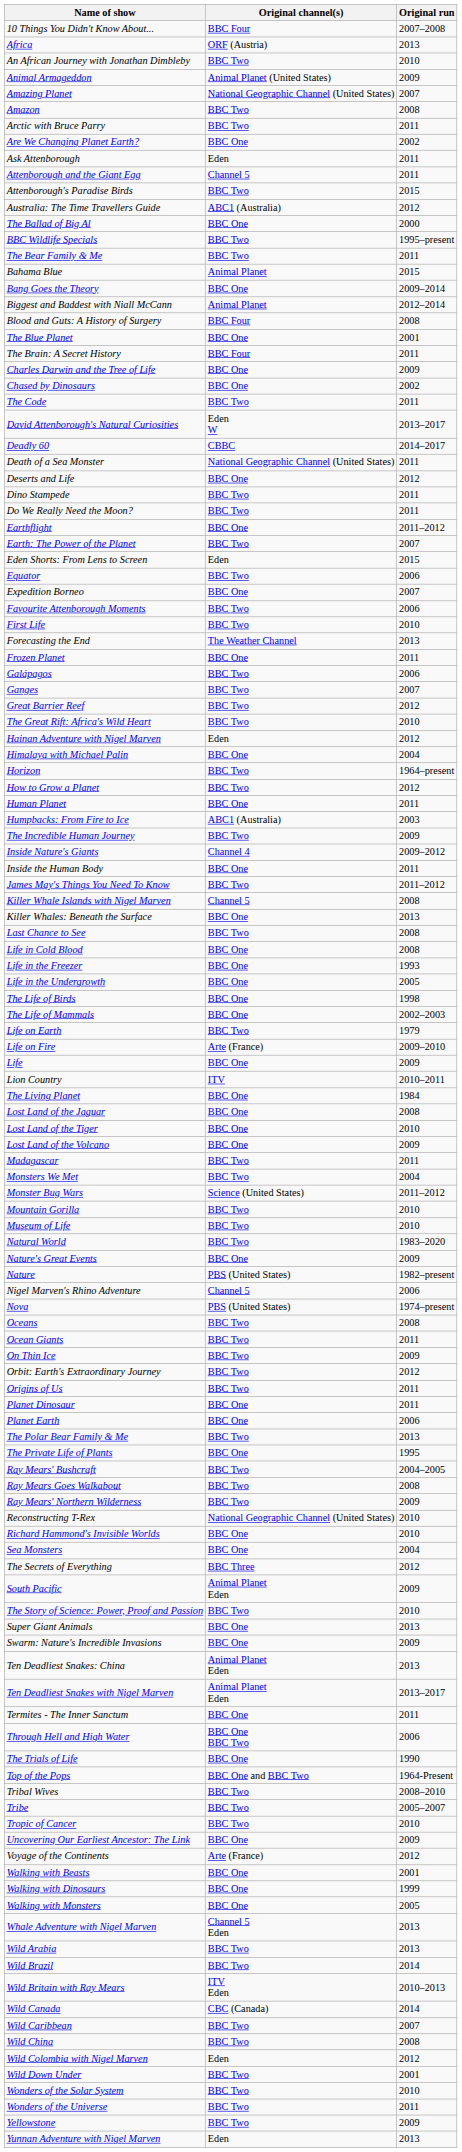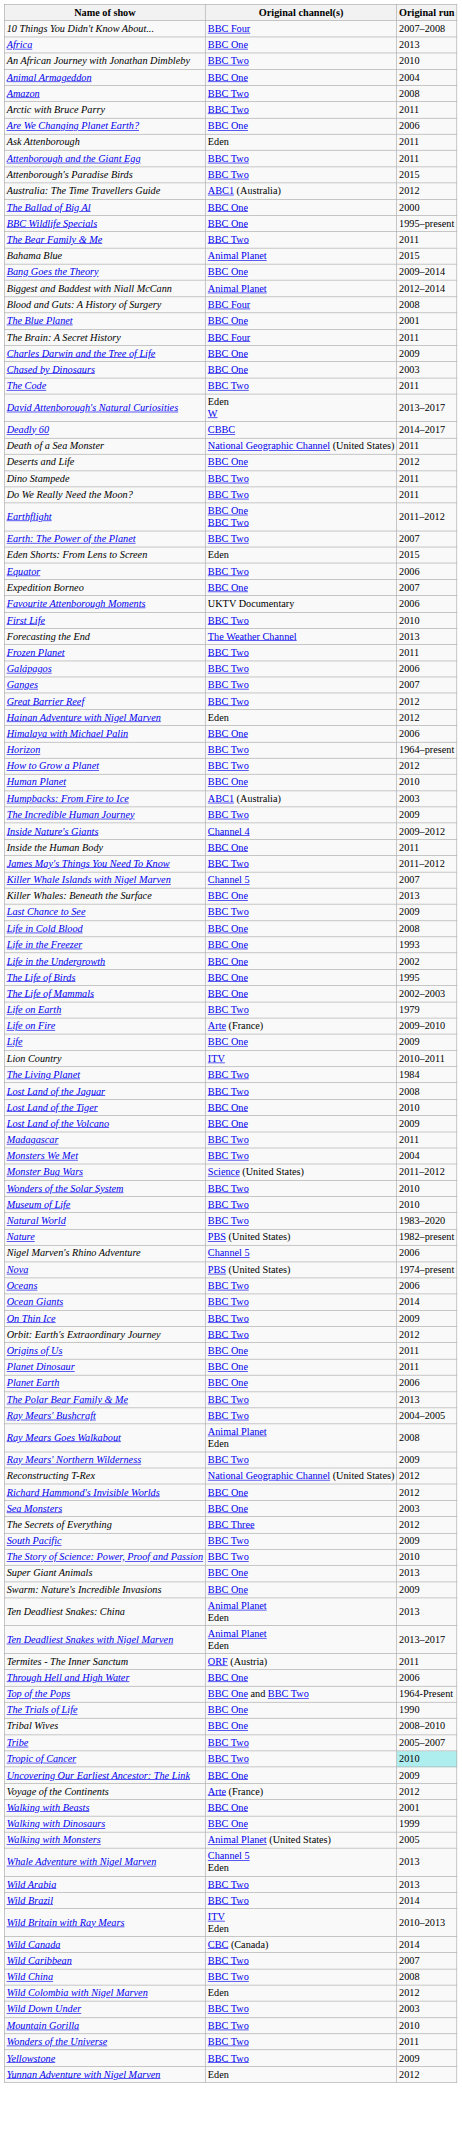 <table class="wikitable sortable sticky-header">
 <tr>
 <th>Name of show</th>
 <th>Original channel(s)</th>
 <th>Original run</th>
 </tr>
 <tr>
 <td><em>10 Things You Didn't Know About...</em></td>
 <td><a href='#'>BBC Four</a></td>
 <td>2007–2008</td>
 </tr>
 <tr>
 <td><em><a href='#'>Africa</a></em></td>
-<td><a href='#'>ORF</a> (Austria)</td>
+<td><a href='#'>BBC One</a></td>
 <td>2013</td>
 </tr>
 <tr>
 <td><em>An African Journey with Jonathan Dimbleby</em></td>
 <td><a href='#'>BBC Two</a></td>
 <td>2010</td>
 </tr>
 <tr>
 <td><em><a href='#'>Animal Armageddon</a></em></td>
-<td><a href='#'>Animal Planet</a> (United States)</td>
-<td>2009</td>
-</tr>
-<tr>
-<td><em><a href='#'>Amazing Planet</a></em></td>
-<td><a href='#'>National Geographic Channel</a> (United States)</td>
-<td>2007</td>
+<td><a href='#'>BBC One</a></td>
+<td>2004</td>
 </tr>
 <tr>
 <td><em><a href='#'>Amazon</a></em></td>
 <td><a href='#'>BBC Two</a></td>
 <td>2008</td>
 </tr>
 <tr>
 <td><em>Arctic with Bruce Parry</em></td>
 <td><a href='#'>BBC Two</a></td>
 <td>2011</td>
 </tr>
 <tr>
 <td><em><a href='#'>Are We Changing Planet Earth?</a></em></td>
 <td><a href='#'>BBC One</a></td>
-<td>2002</td>
+<td>2006</td>
 </tr>
 <tr>
 <td><em>Ask Attenborough</em></td>
 <td>Eden</td>
 <td>2011</td>
 </tr>
 <tr>
 <td><em><a href='#'>Attenborough and the Giant Egg</a></em></td>
-<td><a href='#'>Channel 5</a></td>
+<td><a href='#'>BBC Two</a></td>
 <td>2011</td>
 </tr>
 <tr>
 <td><em>Attenborough's Paradise Birds</em></td>
 <td><a href='#'>BBC Two</a></td>
 <td>2015</td>
 </tr>
 <tr>
 <td><em>Australia: The Time Travellers Guide</em></td>
 <td><a href='#'>ABC1</a> (Australia)</td>
 <td>2012</td>
 </tr>
 <tr>
 <td><em><a href='#'>The Ballad of Big Al</a></em></td>
 <td><a href='#'>BBC One</a></td>
 <td>2000</td>
 </tr>
 <tr>
 <td><em><a href='#'>BBC Wildlife Specials</a></em></td>
-<td><a href='#'>BBC Two</a></td>
+<td><a href='#'>BBC One</a></td>
 <td>1995–present</td>
 </tr>
 <tr>
 <td><em><a href='#'>The Bear Family & Me</a></em></td>
 <td><a href='#'>BBC Two</a></td>
 <td>2011</td>
 </tr>
 <tr>
 <td><em>Bahama Blue</em></td>
 <td><a href='#'>Animal Planet</a></td>
 <td>2015</td>
 </tr>
 <tr>
 <td><em><a href='#'>Bang Goes the Theory</a></em></td>
 <td><a href='#'>BBC One</a></td>
 <td>2009–2014</td>
 </tr>
 <tr>
 <td><em>Biggest and Baddest with Niall McCann</em></td>
 <td><a href='#'>Animal Planet</a></td>
 <td>2012–2014</td>
 </tr>
 <tr>
 <td><em>Blood and Guts: A History of Surgery</em></td>
 <td><a href='#'>BBC Four</a></td>
 <td>2008</td>
 </tr>
 <tr>
 <td><em><a href='#'>The Blue Planet</a></em></td>
 <td><a href='#'>BBC One</a></td>
 <td>2001</td>
 </tr>
 <tr>
 <td><em>The Brain: A Secret History</em></td>
 <td><a href='#'>BBC Four</a></td>
 <td>2011</td>
 </tr>
 <tr>
 <td><em><a href='#'>Charles Darwin and the Tree of Life</a></em></td>
 <td><a href='#'>BBC One</a></td>
 <td>2009</td>
 </tr>
 <tr>
 <td><em><a href='#'>Chased by Dinosaurs</a></em></td>
 <td><a href='#'>BBC One</a></td>
-<td>2002</td>
+<td>2003</td>
 </tr>
 <tr>
 <td><em><a href='#'>The Code</a></em></td>
 <td><a href='#'>BBC Two</a></td>
 <td>2011</td>
 </tr>
 <tr>
 <td><em><a href='#'>David Attenborough's Natural Curiosities</a></em></td>
 <td>Eden<br><a href='#'>W</a></td>
 <td>2013–2017</td>
 </tr>
 <tr>
 <td><em><a href='#'>Deadly 60</a></em></td>
 <td><a href='#'>CBBC</a></td>
 <td>2014–2017</td>
 </tr>
 <tr>
 <td><em>Death of a Sea Monster</em></td>
 <td><a href='#'>National Geographic Channel</a> (United States)</td>
 <td>2011</td>
 </tr>
 <tr>
 <td><em>Deserts and Life</em></td>
 <td><a href='#'>BBC One</a></td>
 <td>2012</td>
 </tr>
 <tr>
 <td><em>Dino Stampede</em></td>
 <td><a href='#'>BBC Two</a></td>
 <td>2011</td>
 </tr>
 <tr>
 <td><em>Do We Really Need the Moon?</em></td>
 <td><a href='#'>BBC Two</a></td>
 <td>2011</td>
 </tr>
 <tr>
 <td><em><a href='#'>Earthflight</a></em></td>
-<td><a href='#'>BBC One</a></td>
+<td><a href='#'>BBC One</a><br><a href='#'>BBC Two</a></td>
 <td>2011–2012</td>
 </tr>
 <tr>
 <td><em><a href='#'>Earth: The Power of the Planet</a></em></td>
 <td><a href='#'>BBC Two</a></td>
 <td>2007</td>
 </tr>
 <tr>
 <td><em>Eden Shorts: From Lens to Screen</em></td>
 <td>Eden</td>
 <td>2015</td>
 </tr>
 <tr>
 <td><em><a href='#'>Equator</a></em></td>
 <td><a href='#'>BBC Two</a></td>
 <td>2006</td>
 </tr>
 <tr>
 <td><em>Expedition Borneo</em></td>
 <td><a href='#'>BBC One</a></td>
 <td>2007</td>
 </tr>
 <tr>
 <td><em><a href='#'>Favourite Attenborough Moments</a></em></td>
-<td><a href='#'>BBC Two</a></td>
+<td>UKTV Documentary</td>
 <td>2006</td>
 </tr>
 <tr>
 <td><em><a href='#'>First Life</a></em></td>
 <td><a href='#'>BBC Two</a></td>
 <td>2010</td>
 </tr>
 <tr>
 <td><em>Forecasting the End</em></td>
 <td><a href='#'>The Weather Channel</a></td>
 <td>2013</td>
 </tr>
 <tr>
 <td><em><a href='#'>Frozen Planet</a></em></td>
-<td><a href='#'>BBC One</a></td>
+<td><a href='#'>BBC Two</a></td>
 <td>2011</td>
 </tr>
 <tr>
 <td><em><a href='#'>Galápagos</a></em></td>
 <td><a href='#'>BBC Two</a></td>
 <td>2006</td>
 </tr>
 <tr>
 <td><em><a href='#'>Ganges</a></em></td>
 <td><a href='#'>BBC Two</a></td>
 <td>2007</td>
 </tr>
 <tr>
 <td><em><a href='#'>Great Barrier Reef</a></em></td>
 <td><a href='#'>BBC Two</a></td>
 <td>2012</td>
 </tr>
 <tr>
-<td><em><a href='#'>The Great Rift: Africa's Wild Heart</a></em></td>
-<td><a href='#'>BBC Two</a></td>
-<td>2010</td>
-</tr>
-<tr>
 <td><em><a href='#'>Hainan Adventure with Nigel Marven</a></em></td>
 <td>Eden</td>
 <td>2012</td>
 </tr>
 <tr>
 <td><em><a href='#'>Himalaya with Michael Palin</a></em></td>
 <td><a href='#'>BBC One</a></td>
-<td>2004</td>
+<td>2006</td>
 </tr>
 <tr>
 <td><em><a href='#'>Horizon</a></em></td>
 <td><a href='#'>BBC Two</a></td>
 <td>1964–present</td>
 </tr>
 <tr>
 <td><em><a href='#'>How to Grow a Planet</a></em></td>
 <td><a href='#'>BBC Two</a></td>
 <td>2012</td>
 </tr>
 <tr>
 <td><em><a href='#'>Human Planet</a></em></td>
 <td><a href='#'>BBC One</a></td>
-<td>2011</td>
+<td>2010</td>
 </tr>
 <tr>
 <td><em><a href='#'>Humpbacks: From Fire to Ice</a></em></td>
 <td><a href='#'>ABC1</a> (Australia)</td>
 <td>2003</td>
 </tr>
 <tr>
 <td><em><a href='#'>The Incredible Human Journey</a></em></td>
 <td><a href='#'>BBC Two</a></td>
 <td>2009</td>
 </tr>
 <tr>
 <td><em><a href='#'>Inside Nature's Giants</a></em></td>
 <td><a href='#'>Channel 4</a></td>
 <td>2009–2012</td>
 </tr>
 <tr>
 <td><em>Inside the Human Body</em></td>
 <td><a href='#'>BBC One</a></td>
 <td>2011</td>
 </tr>
 <tr>
 <td><em><a href='#'>James May's Things You Need To Know</a></em></td>
 <td><a href='#'>BBC Two</a></td>
 <td>2011–2012</td>
 </tr>
 <tr>
 <td><em><a href='#'>Killer Whale Islands with Nigel Marven</a></em></td>
 <td><a href='#'>Channel 5</a></td>
-<td>2008</td>
+<td>2007</td>
 </tr>
 <tr>
 <td><em>Killer Whales: Beneath the Surface</em></td>
 <td><a href='#'>BBC One</a></td>
 <td>2013</td>
 </tr>
 <tr>
 <td><em><a href='#'>Last Chance to See</a></em></td>
 <td><a href='#'>BBC Two</a></td>
-<td>2008</td>
+<td>2009</td>
 </tr>
 <tr>
 <td><em><a href='#'>Life in Cold Blood</a></em></td>
 <td><a href='#'>BBC One</a></td>
 <td>2008</td>
 </tr>
 <tr>
 <td><em><a href='#'>Life in the Freezer</a></em></td>
 <td><a href='#'>BBC One</a></td>
 <td>1993</td>
 </tr>
 <tr>
 <td><em><a href='#'>Life in the Undergrowth</a></em></td>
 <td><a href='#'>BBC One</a></td>
-<td>2005</td>
+<td>2002</td>
 </tr>
 <tr>
 <td><em><a href='#'>The Life of Birds</a></em></td>
 <td><a href='#'>BBC One</a></td>
-<td>1998</td>
+<td>1995</td>
 </tr>
 <tr>
 <td><em><a href='#'>The Life of Mammals</a></em></td>
 <td><a href='#'>BBC One</a></td>
 <td>2002–2003</td>
 </tr>
 <tr>
 <td><em><a href='#'>Life on Earth</a></em></td>
 <td><a href='#'>BBC Two</a></td>
 <td>1979</td>
 </tr>
 <tr>
 <td><em><a href='#'>Life on Fire</a></em></td>
 <td><a href='#'>Arte</a> (France)</td>
 <td>2009–2010</td>
 </tr>
 <tr>
 <td><em><a href='#'>Life</a></em></td>
 <td><a href='#'>BBC One</a></td>
 <td>2009</td>
 </tr>
 <tr>
 <td><em>Lion Country</em></td>
 <td><a href='#'>ITV</a></td>
 <td>2010–2011</td>
 </tr>
 <tr>
 <td><em><a href='#'>The Living Planet</a></em></td>
-<td><a href='#'>BBC One</a></td>
+<td><a href='#'>BBC Two</a></td>
 <td>1984</td>
 </tr>
 <tr>
 <td><em><a href='#'>Lost Land of the Jaguar</a></em></td>
-<td><a href='#'>BBC One</a></td>
+<td><a href='#'>BBC Two</a></td>
 <td>2008</td>
 </tr>
 <tr>
 <td><em><a href='#'>Lost Land of the Tiger</a></em></td>
 <td><a href='#'>BBC One</a></td>
 <td>2010</td>
 </tr>
 <tr>
 <td><em><a href='#'>Lost Land of the Volcano</a></em></td>
 <td><a href='#'>BBC One</a></td>
 <td>2009</td>
 </tr>
 <tr>
 <td><em><a href='#'>Madagascar</a></em></td>
 <td><a href='#'>BBC Two</a></td>
 <td>2011</td>
 </tr>
 <tr>
 <td><em><a href='#'>Monsters We Met</a></em></td>
 <td><a href='#'>BBC Two</a></td>
 <td>2004</td>
 </tr>
 <tr>
 <td><em><a href='#'>Monster Bug Wars</a></em></td>
 <td><a href='#'>Science</a> (United States)</td>
 <td>2011–2012</td>
 </tr>
 <tr>
-<td><em><a href='#'>Mountain Gorilla</a></em></td>
+<td><em><a href='#'>Wonders of the Solar System</a></em></td>
 <td><a href='#'>BBC Two</a></td>
 <td>2010</td>
 </tr>
 <tr>
 <td><em><a href='#'>Museum of Life</a></em></td>
 <td><a href='#'>BBC Two</a></td>
 <td>2010</td>
 </tr>
 <tr>
 <td><em><a href='#'>Natural World</a></em></td>
 <td><a href='#'>BBC Two</a></td>
 <td>1983–2020</td>
-</tr>
-<tr>
-<td><em><a href='#'>Nature's Great Events</a></em></td>
-<td><a href='#'>BBC One</a></td>
-<td>2009</td>
 </tr>
 <tr>
 <td><em><a href='#'>Nature</a></em></td>
 <td><a href='#'>PBS</a> (United States)</td>
 <td>1982–present</td>
 </tr>
 <tr>
 <td><em>Nigel Marven's Rhino Adventure</em></td>
 <td><a href='#'>Channel 5</a></td>
 <td>2006</td>
 </tr>
 <tr>
 <td><em><a href='#'>Nova</a></em></td>
 <td><a href='#'>PBS</a> (United States)</td>
 <td>1974–present</td>
 </tr>
 <tr>
 <td><em><a href='#'>Oceans</a></em></td>
 <td><a href='#'>BBC Two</a></td>
-<td>2008</td>
+<td>2006</td>
 </tr>
 <tr>
 <td><em><a href='#'>Ocean Giants</a></em></td>
 <td><a href='#'>BBC Two</a></td>
-<td>2011</td>
+<td>2014</td>
 </tr>
 <tr>
 <td><em><a href='#'>On Thin Ice</a></em></td>
 <td><a href='#'>BBC Two</a></td>
 <td>2009</td>
 </tr>
 <tr>
 <td><em>Orbit: Earth's Extraordinary Journey</em></td>
 <td><a href='#'>BBC Two</a></td>
 <td>2012</td>
 </tr>
 <tr>
 <td><em><a href='#'>Origins of Us</a></em></td>
-<td><a href='#'>BBC Two</a></td>
+<td><a href='#'>BBC One</a></td>
 <td>2011</td>
 </tr>
 <tr>
 <td><em><a href='#'>Planet Dinosaur</a></em></td>
 <td><a href='#'>BBC One</a></td>
 <td>2011</td>
 </tr>
 <tr>
 <td><em><a href='#'>Planet Earth</a></em></td>
 <td><a href='#'>BBC One</a></td>
 <td>2006</td>
 </tr>
 <tr>
 <td><em><a href='#'>The Polar Bear Family & Me</a></em></td>
 <td><a href='#'>BBC Two</a></td>
 <td>2013</td>
 </tr>
 <tr>
-<td><em><a href='#'>The Private Life of Plants</a></em></td>
-<td><a href='#'>BBC One</a></td>
-<td>1995</td>
-</tr>
-<tr>
 <td><em><a href='#'>Ray Mears' Bushcraft</a></em></td>
 <td><a href='#'>BBC Two</a></td>
 <td>2004–2005</td>
 </tr>
 <tr>
 <td><em><a href='#'>Ray Mears Goes Walkabout</a></em></td>
-<td><a href='#'>BBC Two</a></td>
+<td><a href='#'>Animal Planet</a><br>Eden</td>
 <td>2008</td>
 </tr>
 <tr>
 <td><em><a href='#'>Ray Mears' Northern Wilderness</a></em></td>
 <td><a href='#'>BBC Two</a></td>
 <td>2009</td>
 </tr>
 <tr>
 <td><em>Reconstructing T-Rex</em></td>
 <td><a href='#'>National Geographic Channel</a> (United States)</td>
-<td>2010</td>
+<td>2012</td>
 </tr>
 <tr>
 <td><em><a href='#'>Richard Hammond's Invisible Worlds</a></em></td>
 <td><a href='#'>BBC One</a></td>
-<td>2010</td>
+<td>2012</td>
 </tr>
 <tr>
 <td><em><a href='#'>Sea Monsters</a></em></td>
 <td><a href='#'>BBC One</a></td>
-<td>2004</td>
+<td>2003</td>
 </tr>
 <tr>
 <td><em>The Secrets of Everything</em></td>
 <td><a href='#'>BBC Three</a></td>
 <td>2012</td>
 </tr>
 <tr>
 <td><em><a href='#'>South Pacific</a></em></td>
-<td><a href='#'>Animal Planet</a><br>Eden</td>
+<td><a href='#'>BBC Two</a></td>
 <td>2009</td>
 </tr>
 <tr>
 <td><em><a href='#'>The Story of Science: Power, Proof and Passion</a></em></td>
 <td><a href='#'>BBC Two</a></td>
 <td>2010</td>
 </tr>
 <tr>
 <td><em>Super Giant Animals</em></td>
 <td><a href='#'>BBC One</a></td>
 <td>2013</td>
 </tr>
 <tr>
 <td><em>Swarm: Nature's Incredible Invasions</em></td>
 <td><a href='#'>BBC One</a></td>
 <td>2009</td>
 </tr>
 <tr>
 <td><em>Ten Deadliest Snakes: China</em></td>
 <td><a href='#'>Animal Planet</a><br>Eden</td>
 <td>2013</td>
 </tr>
 <tr>
 <td><em><a href='#'>Ten Deadliest Snakes with Nigel Marven</a></em></td>
 <td><a href='#'>Animal Planet</a><br>Eden</td>
 <td>2013–2017</td>
 </tr>
 <tr>
 <td><em>Termites - The Inner Sanctum</em></td>
-<td><a href='#'>BBC One</a></td>
+<td><a href='#'>ORF</a> (Austria)</td>
 <td>2011</td>
 </tr>
 <tr>
 <td><em><a href='#'>Through Hell and High Water</a></em></td>
-<td><a href='#'>BBC One</a><br><a href='#'>BBC Two</a></td>
+<td><a href='#'>BBC One</a></td>
 <td>2006</td>
+</tr>
+<tr>
+<td><em><a href='#'>Top of the Pops</a></em></td>
+<td><a href='#'>BBC One</a> and <a href='#'>BBC Two</a></td>
+<td>1964-Present</td>
 </tr>
 <tr>
 <td><em><a href='#'>The Trials of Life</a></em></td>
 <td><a href='#'>BBC One</a></td>
 <td>1990</td>
 </tr>
 <tr>
-<td><em><a href='#'>Top of the Pops</a></em></td>
-<td><a href='#'>BBC One</a> and <a href='#'>BBC Two</a></td>
-<td>1964-Present</td>
-</tr>
-<tr>
 <td><em>Tribal Wives</em></td>
-<td><a href='#'>BBC Two</a></td>
+<td><a href='#'>BBC One</a></td>
 <td>2008–2010</td>
 </tr>
 <tr>
 <td><em><a href='#'>Tribe</a></em></td>
 <td><a href='#'>BBC Two</a></td>
 <td>2005–2007</td>
 </tr>
 <tr>
 <td><em><a href='#'>Tropic of Cancer</a></em></td>
 <td><a href='#'>BBC Two</a></td>
-<td>2010</td>
+<td style="background: paleturquoise;">2010</td>
 </tr>
 <tr>
 <td><em><a href='#'>Uncovering Our Earliest Ancestor: The Link</a></em></td>
 <td><a href='#'>BBC One</a></td>
 <td>2009</td>
 </tr>
 <tr>
 <td><em>Voyage of the Continents</em></td>
 <td><a href='#'>Arte</a> (France)</td>
 <td>2012</td>
 </tr>
 <tr>
 <td><em><a href='#'>Walking with Beasts</a></em></td>
 <td><a href='#'>BBC One</a></td>
 <td>2001</td>
 </tr>
 <tr>
 <td><em><a href='#'>Walking with Dinosaurs</a></em></td>
 <td><a href='#'>BBC One</a></td>
 <td>1999</td>
 </tr>
 <tr>
 <td><em><a href='#'>Walking with Monsters</a></em></td>
-<td><a href='#'>BBC One</a></td>
+<td><a href='#'>Animal Planet</a> (United States)</td>
 <td>2005</td>
 </tr>
 <tr>
 <td><em><a href='#'>Whale Adventure with Nigel Marven</a></em></td>
 <td><a href='#'>Channel 5</a><br>Eden</td>
 <td>2013</td>
 </tr>
 <tr>
 <td><em><a href='#'>Wild Arabia</a></em></td>
 <td><a href='#'>BBC Two</a></td>
 <td>2013</td>
 </tr>
 <tr>
 <td><em><a href='#'>Wild Brazil</a></em></td>
 <td><a href='#'>BBC Two</a></td>
 <td>2014</td>
 </tr>
 <tr>
 <td><em><a href='#'>Wild Britain with Ray Mears</a></em></td>
 <td><a href='#'>ITV</a><br>Eden</td>
 <td>2010–2013</td>
 </tr>
 <tr>
 <td><em><a href='#'>Wild Canada</a></em></td>
 <td><a href='#'>CBC</a> (Canada)</td>
 <td>2014</td>
 </tr>
 <tr>
 <td><em><a href='#'>Wild Caribbean</a></em></td>
 <td><a href='#'>BBC Two</a></td>
 <td>2007</td>
 </tr>
 <tr>
 <td><em><a href='#'>Wild China</a></em></td>
 <td><a href='#'>BBC Two</a></td>
 <td>2008</td>
 </tr>
 <tr>
 <td><em><a href='#'>Wild Colombia with Nigel Marven</a></em></td>
 <td>Eden</td>
 <td>2012</td>
 </tr>
 <tr>
 <td><em><a href='#'>Wild Down Under</a></em></td>
 <td><a href='#'>BBC Two</a></td>
-<td>2001</td>
+<td>2003</td>
 </tr>
 <tr>
-<td><em><a href='#'>Wonders of the Solar System</a></em></td>
+<td><em><a href='#'>Mountain Gorilla</a></em></td>
 <td><a href='#'>BBC Two</a></td>
 <td>2010</td>
 </tr>
 <tr>
 <td><em><a href='#'>Wonders of the Universe</a></em></td>
 <td><a href='#'>BBC Two</a></td>
 <td>2011</td>
 </tr>
 <tr>
 <td><em><a href='#'>Yellowstone</a></em></td>
 <td><a href='#'>BBC Two</a></td>
 <td>2009</td>
 </tr>
 <tr>
 <td><em><a href='#'>Yunnan Adventure with Nigel Marven</a></em></td>
 <td>Eden</td>
-<td>2013</td>
+<td>2012</td>
 </tr>
 </table>
